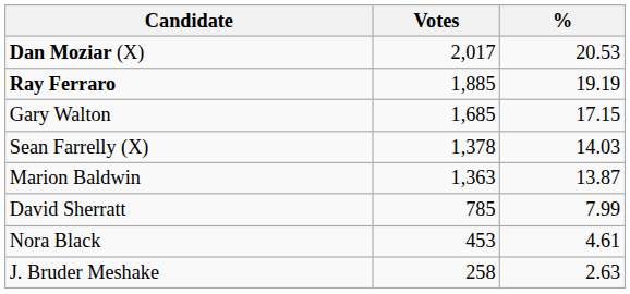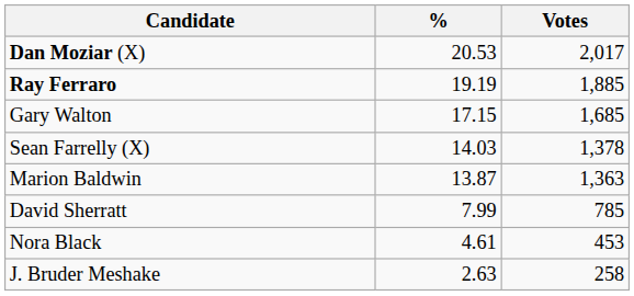 <table style="width:500px;" class="wikitable">
 <tr>
 <th align="center">Candidate</th>
+<th align="center">%</th>
 <th align="center">Votes</th>
-<th align="center">%</th>
 </tr>
 <tr>
 <td align="left"><strong>Dan Moziar</strong> (X)</td>
+<td align="right">20.53</td>
 <td align="right">2,017</td>
-<td align="right">20.53</td>
 </tr>
 <tr>
 <td align="left"><strong>Ray Ferraro</strong></td>
+<td align="right">19.19</td>
 <td align="right">1,885</td>
-<td align="right">19.19</td>
 </tr>
 <tr>
 <td align="left">Gary Walton</td>
+<td align="right">17.15</td>
 <td align="right">1,685</td>
-<td align="right">17.15</td>
 </tr>
 <tr>
 <td align="left">Sean Farrelly (X)</td>
+<td align="right">14.03</td>
 <td align="right">1,378</td>
-<td align="right">14.03</td>
 </tr>
 <tr>
 <td align="left">Marion Baldwin</td>
+<td align="right">13.87</td>
 <td align="right">1,363</td>
-<td align="right">13.87</td>
 </tr>
 <tr>
 <td align="left">David Sherratt</td>
+<td align="right">7.99</td>
 <td align="right">785</td>
-<td align="right">7.99</td>
 </tr>
 <tr>
 <td align="left">Nora Black</td>
+<td align="right">4.61</td>
 <td align="right">453</td>
-<td align="right">4.61</td>
 </tr>
 <tr>
 <td align="left">J. Bruder Meshake</td>
+<td align="right">2.63</td>
 <td align="right">258</td>
-<td align="right">2.63</td>
 </tr>
 </table>
